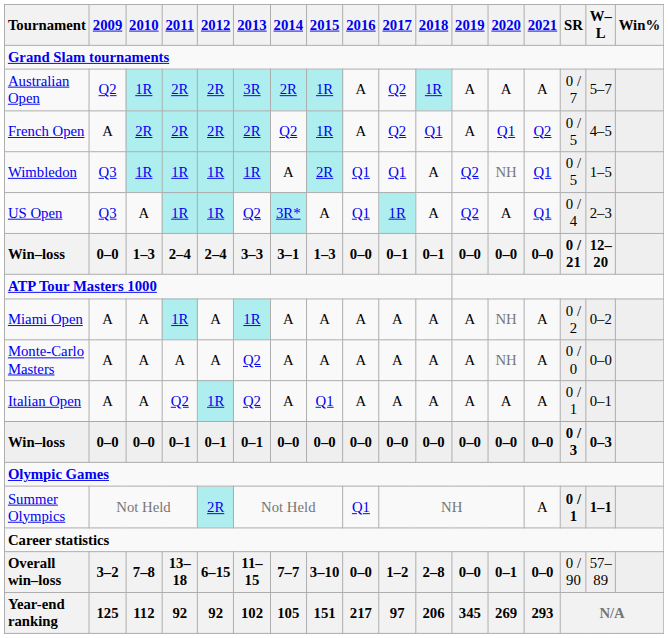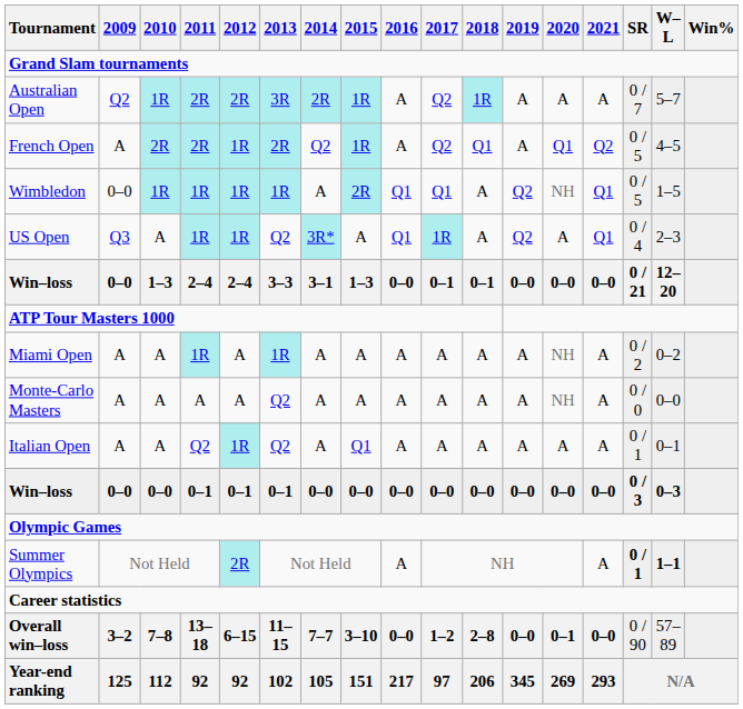 <table class=wikitable style=text-align:center;font-size:97%>
 <tr>
 <th>Tournament</th>
 <th><a href='#'>2009</a></th>
 <th><a href='#'>2010</a></th>
 <th><a href='#'>2011</a></th>
 <th><a href='#'>2012</a></th>
 <th><a href='#'>2013</a></th>
 <th><a href='#'>2014</a></th>
 <th><a href='#'>2015</a></th>
 <th><a href='#'>2016</a></th>
 <th><a href='#'>2017</a></th>
 <th><a href='#'>2018</a></th>
 <th><a href='#'>2019</a></th>
 <th><a href='#'>2020</a></th>
 <th><a href='#'>2021</a></th>
 <th>SR</th>
 <th>W–L</th>
 <th>Win%</th>
 </tr>
 <tr>
 <td colspan=20 align=left><a href='#'><strong>Grand Slam tournaments</strong></a></td>
 </tr>
 <tr>
 <td align=left><a href='#'>Australian Open</a></td>
 <td><a href='#'>Q2</a></td>
 <td bgcolor=afeeee><a href='#'>1R</a></td>
 <td bgcolor=afeeee><a href='#'>2R</a></td>
 <td bgcolor=afeeee><a href='#'>2R</a></td>
 <td bgcolor=afeeee><a href='#'>3R</a></td>
 <td bgcolor=afeeee><a href='#'>2R</a></td>
 <td bgcolor=afeeee><a href='#'>1R</a></td>
 <td>A</td>
 <td><a href='#'>Q2</a></td>
 <td bgcolor=afeeee><a href='#'>1R</a></td>
 <td>A</td>
 <td>A</td>
 <td>A</td>
 <td style=background:#efefef>0 / 7</td>
 <td style=background:#efefef>5–7</td>
 <td style=background:#efefef></td>
 </tr>
 <tr>
 <td align=left><a href='#'>French Open</a></td>
 <td>A</td>
 <td bgcolor=afeeee><a href='#'>2R</a></td>
 <td bgcolor=afeeee><a href='#'>2R</a></td>
-<td bgcolor=afeeee><a href='#'>2R</a></td>
+<td bgcolor=afeeee><a href='#'>1R</a></td>
 <td bgcolor=afeeee><a href='#'>2R</a></td>
 <td><a href='#'>Q2</a></td>
 <td bgcolor=afeeee><a href='#'>1R</a></td>
 <td>A</td>
 <td><a href='#'>Q2</a></td>
 <td><a href='#'>Q1</a></td>
 <td>A</td>
 <td><a href='#'>Q1</a></td>
 <td><a href='#'>Q2</a></td>
 <td style=background:#efefef>0 / 5</td>
 <td style=background:#efefef>4–5</td>
 <td style=background:#efefef></td>
 </tr>
 <tr>
 <td align=left><a href='#'>Wimbledon</a></td>
-<td><a href='#'>Q3</a></td>
+<td>0–0</td>
 <td bgcolor=afeeee><a href='#'>1R</a></td>
 <td bgcolor=afeeee><a href='#'>1R</a></td>
 <td bgcolor=afeeee><a href='#'>1R</a></td>
 <td bgcolor=afeeee><a href='#'>1R</a></td>
 <td>A</td>
 <td bgcolor=afeeee><a href='#'>2R</a></td>
 <td><a href='#'>Q1</a></td>
 <td><a href='#'>Q1</a></td>
 <td>A</td>
 <td><a href='#'>Q2</a></td>
 <td style=color:#767676>NH</td>
 <td><a href='#'>Q1</a></td>
 <td style=background:#efefef>0 / 5</td>
 <td style=background:#efefef>1–5</td>
 <td style=background:#efefef></td>
 </tr>
 <tr>
 <td align=left><a href='#'>US Open</a></td>
 <td><a href='#'>Q3</a></td>
 <td>A</td>
 <td bgcolor=afeeee><a href='#'>1R</a></td>
 <td bgcolor=afeeee><a href='#'>1R</a></td>
 <td><a href='#'>Q2</a></td>
 <td bgcolor=afeeee><a href='#'>3R*</a></td>
 <td>A</td>
 <td><a href='#'>Q1</a></td>
 <td bgcolor=afeeee><a href='#'>1R</a></td>
 <td>A</td>
 <td><a href='#'>Q2</a></td>
 <td>A</td>
 <td><a href='#'>Q1</a></td>
 <td style=background:#efefef>0 / 4</td>
 <td style=background:#efefef>2–3</td>
 <td style=background:#efefef></td>
 </tr>
 <tr>
 <th style=text-align:left>Win–loss</th>
 <th>0–0</th>
 <th>1–3</th>
 <th>2–4</th>
 <th>2–4</th>
 <th>3–3</th>
 <th>3–1</th>
 <th>1–3</th>
 <th>0–0</th>
 <th>0–1</th>
 <th>0–1</th>
 <th>0–0</th>
 <th>0–0</th>
 <th>0–0</th>
 <th>0 / 21</th>
 <th>12–20</th>
 <td style=background:#efefef></td>
 </tr>
 <tr>
 <td colspan=11 align=left><strong><a href='#'>ATP Tour Masters 1000</a></strong></td>
 </tr>
 <tr>
 <td align=left><a href='#'>Miami Open</a></td>
 <td>A</td>
 <td>A</td>
 <td bgcolor=afeeee><a href='#'>1R</a></td>
 <td>A</td>
 <td bgcolor=afeeee><a href='#'>1R</a></td>
 <td>A</td>
 <td>A</td>
 <td>A</td>
 <td>A</td>
 <td>A</td>
 <td>A</td>
 <td style=color:#767676>NH</td>
 <td>A</td>
 <td style=background:#efefef>0 / 2</td>
 <td style=background:#efefef>0–2</td>
 <td style=background:#efefef></td>
 </tr>
 <tr>
 <td align=left><a href='#'>Monte-Carlo Masters</a></td>
 <td>A</td>
 <td>A</td>
 <td>A</td>
 <td>A</td>
 <td><a href='#'>Q2</a></td>
 <td>A</td>
 <td>A</td>
 <td>A</td>
 <td>A</td>
 <td>A</td>
 <td>A</td>
 <td style=color:#767676>NH</td>
 <td>A</td>
 <td style=background:#efefef>0 / 0</td>
 <td style=background:#efefef>0–0</td>
 <td style=background:#efefef></td>
 </tr>
 <tr>
 <td align=left><a href='#'>Italian Open</a></td>
 <td>A</td>
 <td>A</td>
 <td><a href='#'>Q2</a></td>
 <td bgcolor=afeeee><a href='#'>1R</a></td>
 <td><a href='#'>Q2</a></td>
 <td>A</td>
 <td><a href='#'>Q1</a></td>
 <td>A</td>
 <td>A</td>
 <td>A</td>
 <td>A</td>
 <td>A</td>
 <td>A</td>
 <td style=background:#efefef>0 / 1</td>
 <td style=background:#efefef>0–1</td>
 <td style=background:#efefef></td>
 </tr>
 <tr>
 </tr>
 <tr style=font-weight:bold;background:#efefef>
 <td style=text-align:left>Win–loss</td>
 <td>0–0</td>
 <td>0–0</td>
 <td>0–1</td>
 <td>0–1</td>
 <td>0–1</td>
 <td>0–0</td>
 <td>0–0</td>
 <td>0–0</td>
 <td>0–0</td>
 <td>0–0</td>
 <td>0–0</td>
 <td>0–0</td>
 <td>0–0</td>
 <td style=background:#efefef>0 / 3</td>
 <td style=background:#efefef>0–3</td>
 <td style=background:#efefef></td>
 </tr>
 <tr>
 <td colspan=20 align=left><strong><a href='#'>Olympic Games</a></strong></td>
 </tr>
 <tr>
 <td align=left><a href='#'>Summer Olympics</a></td>
 <td colspan=3 style=color:#767676>Not Held</td>
 <td bgcolor=afeeee><a href='#'>2R</a></td>
 <td colspan=3 style=color:#767676>Not Held</td>
-<td><a href='#'>Q1</a></td>
+<td>A</td>
 <td colspan=4 style=color:#767676>NH</td>
 <td>A</td>
 <th style=background:#efefef>0 / 1</th>
 <th style=background:#efefef>1–1</th>
 <th style=background:#efefef></th>
 </tr>
 <tr>
 <td colspan=20 align=left><strong>Career statistics</strong></td>
 </tr>
 <tr>
 <th style=text-align:left>Overall win–loss</th>
 <th>3–2</th>
 <th>7–8</th>
 <th>13–18</th>
 <th>6–15</th>
 <th>11–15</th>
 <th>7–7</th>
 <th>3–10</th>
 <th>0–0</th>
 <th>1–2</th>
 <th>2–8</th>
 <th>0–0</th>
 <th>0–1</th>
 <th>0–0</th>
 <td style=background:#efefef>0 / 90</td>
 <td style=background:#efefef>57–89</td>
 <td style=background:#efefef></td>
 </tr>
 <tr>
 <th style=text-align:left>Year-end ranking</th>
 <th>125</th>
 <th>112</th>
 <th>92</th>
 <th>92</th>
 <th>102</th>
 <th>105</th>
 <th>151</th>
 <th>217</th>
 <th>97</th>
 <th>206</th>
 <th>345</th>
 <th>269</th>
 <th>293</th>
 <th colspan=3 style=color:#767676>N/A</th>
 </tr>
 </table>
